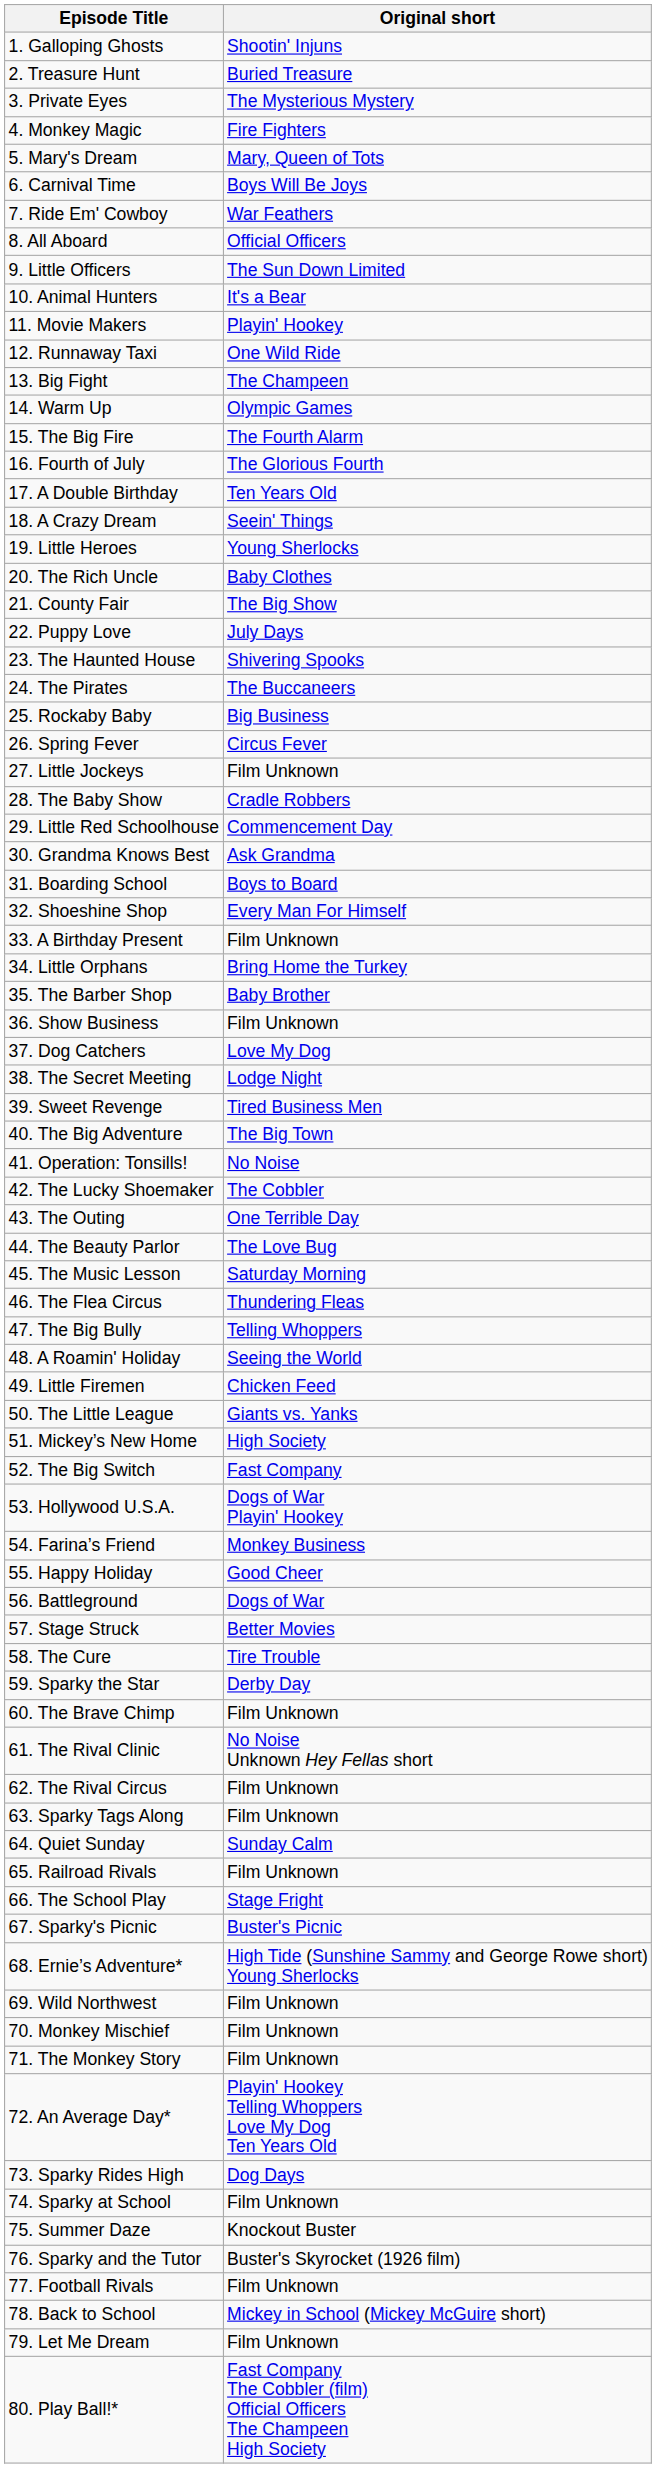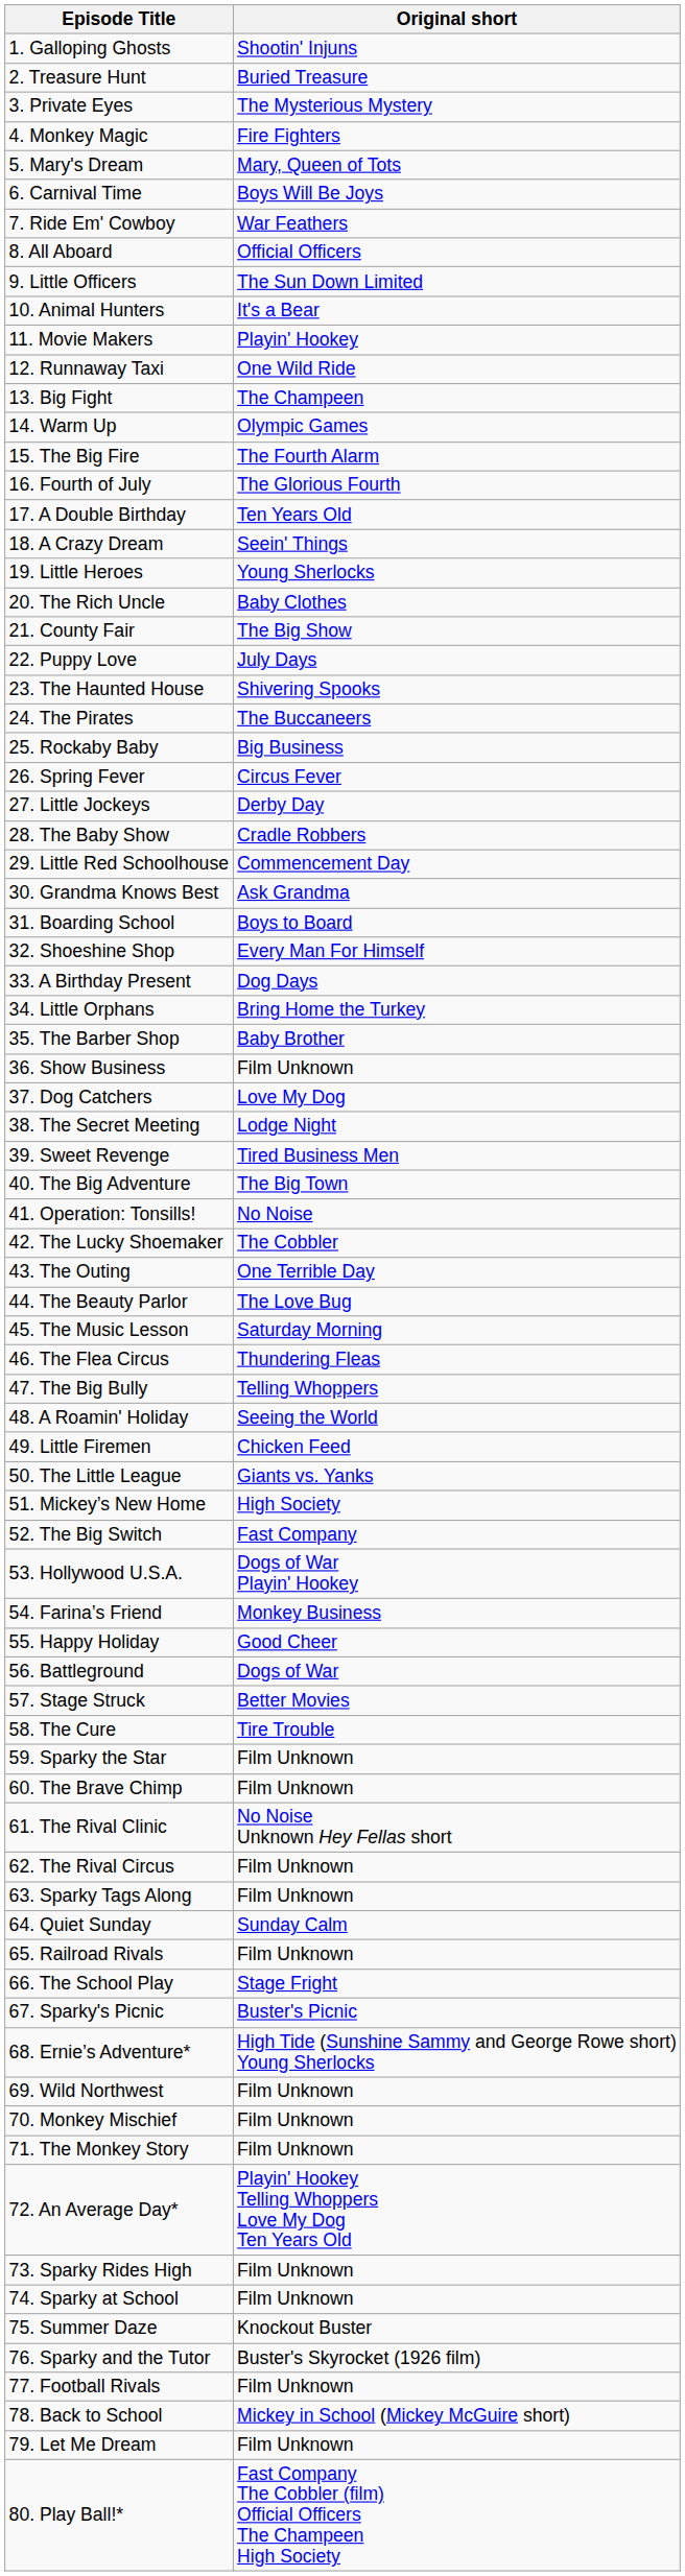 <table class="wikitable">
 <tr>
 <th>Episode Title</th>
 <th>Original short</th>
 </tr>
 <tr>
 <td>1. Galloping Ghosts</td>
 <td><a href='#'>Shootin' Injuns</a></td>
 </tr>
 <tr>
 <td>2. Treasure Hunt</td>
 <td><a href='#'>Buried Treasure</a></td>
 </tr>
 <tr>
 <td>3. Private Eyes</td>
 <td><a href='#'>The Mysterious Mystery</a></td>
 </tr>
 <tr>
 <td>4. Monkey Magic</td>
 <td><a href='#'>Fire Fighters</a></td>
 </tr>
 <tr>
 <td>5. Mary's Dream</td>
 <td><a href='#'>Mary, Queen of Tots</a></td>
 </tr>
 <tr>
 <td>6. Carnival Time</td>
 <td><a href='#'>Boys Will Be Joys</a></td>
 </tr>
 <tr>
 <td>7. Ride Em' Cowboy</td>
 <td><a href='#'>War Feathers</a></td>
 </tr>
 <tr>
 <td>8. All Aboard</td>
 <td><a href='#'>Official Officers</a></td>
 </tr>
 <tr>
 <td>9. Little Officers</td>
 <td><a href='#'>The Sun Down Limited</a></td>
 </tr>
 <tr>
 <td>10. Animal Hunters</td>
 <td><a href='#'>It's a Bear</a></td>
 </tr>
 <tr>
 <td>11. Movie Makers</td>
 <td><a href='#'>Playin' Hookey</a></td>
 </tr>
 <tr>
 <td>12. Runnaway Taxi</td>
 <td><a href='#'>One Wild Ride</a></td>
 </tr>
 <tr>
 <td>13. Big Fight</td>
 <td><a href='#'>The Champeen</a></td>
 </tr>
 <tr>
 <td>14. Warm Up</td>
 <td><a href='#'>Olympic Games</a></td>
 </tr>
 <tr>
 <td>15. The Big Fire</td>
 <td><a href='#'>The Fourth Alarm</a></td>
 </tr>
 <tr>
 <td>16. Fourth of July</td>
 <td><a href='#'>The Glorious Fourth</a></td>
 </tr>
 <tr>
 <td>17. A Double Birthday</td>
 <td><a href='#'>Ten Years Old</a></td>
 </tr>
 <tr>
 <td>18. A Crazy Dream</td>
 <td><a href='#'>Seein' Things</a></td>
 </tr>
 <tr>
 <td>19. Little Heroes</td>
 <td><a href='#'>Young Sherlocks</a></td>
 </tr>
 <tr>
 <td>20. The Rich Uncle</td>
 <td><a href='#'>Baby Clothes</a></td>
 </tr>
 <tr>
 <td>21. County Fair</td>
 <td><a href='#'>The Big Show</a></td>
 </tr>
 <tr>
 <td>22. Puppy Love</td>
 <td><a href='#'>July Days</a></td>
 </tr>
 <tr>
 <td>23. The Haunted House</td>
 <td><a href='#'>Shivering Spooks</a></td>
 </tr>
 <tr>
 <td>24. The Pirates</td>
 <td><a href='#'>The Buccaneers</a></td>
 </tr>
 <tr>
 <td>25. Rockaby Baby</td>
 <td><a href='#'>Big Business</a></td>
 </tr>
 <tr>
 <td>26. Spring Fever</td>
 <td><a href='#'>Circus Fever</a></td>
 </tr>
 <tr>
 <td>27. Little Jockeys</td>
-<td>Film Unknown</td>
+<td><a href='#'>Derby Day</a></td>
 </tr>
 <tr>
 <td>28. The Baby Show</td>
 <td><a href='#'>Cradle Robbers</a></td>
 </tr>
 <tr>
 <td>29. Little Red Schoolhouse</td>
 <td><a href='#'>Commencement Day</a></td>
 </tr>
 <tr>
 <td>30. Grandma Knows Best</td>
 <td><a href='#'>Ask Grandma</a></td>
 </tr>
 <tr>
 <td>31. Boarding School</td>
 <td><a href='#'>Boys to Board</a></td>
 </tr>
 <tr>
 <td>32. Shoeshine Shop</td>
 <td><a href='#'>Every Man For Himself</a></td>
 </tr>
 <tr>
 <td>33. A Birthday Present</td>
-<td>Film Unknown</td>
+<td><a href='#'>Dog Days</a></td>
 </tr>
 <tr>
 <td>34. Little Orphans</td>
 <td><a href='#'>Bring Home the Turkey</a></td>
 </tr>
 <tr>
 <td>35. The Barber Shop</td>
 <td><a href='#'>Baby Brother</a></td>
 </tr>
 <tr>
 <td>36. Show Business</td>
 <td>Film Unknown</td>
 </tr>
 <tr>
 <td>37. Dog Catchers</td>
 <td><a href='#'>Love My Dog</a></td>
 </tr>
 <tr>
 <td>38. The Secret Meeting</td>
 <td><a href='#'>Lodge Night</a></td>
 </tr>
 <tr>
 <td>39. Sweet Revenge</td>
 <td><a href='#'>Tired Business Men</a></td>
 </tr>
 <tr>
 <td>40. The Big Adventure</td>
 <td><a href='#'>The Big Town</a></td>
 </tr>
 <tr>
 <td>41. Operation: Tonsills!</td>
 <td><a href='#'>No Noise</a></td>
 </tr>
 <tr>
 <td>42. The Lucky Shoemaker</td>
 <td><a href='#'>The Cobbler</a></td>
 </tr>
 <tr>
 <td>43. The Outing</td>
 <td><a href='#'>One Terrible Day</a></td>
 </tr>
 <tr>
 <td>44. The Beauty Parlor</td>
 <td><a href='#'>The Love Bug</a></td>
 </tr>
 <tr>
 <td>45. The Music Lesson</td>
 <td><a href='#'>Saturday Morning</a></td>
 </tr>
 <tr>
 <td>46. The Flea Circus</td>
 <td><a href='#'>Thundering Fleas</a></td>
 </tr>
 <tr>
 <td>47. The Big Bully</td>
 <td><a href='#'>Telling Whoppers</a></td>
 </tr>
 <tr>
 <td>48. A Roamin' Holiday</td>
 <td><a href='#'>Seeing the World</a></td>
 </tr>
 <tr>
 <td>49. Little Firemen</td>
 <td><a href='#'>Chicken Feed</a></td>
 </tr>
 <tr>
 <td>50. The Little League</td>
 <td><a href='#'>Giants vs. Yanks</a></td>
 </tr>
 <tr>
 <td>51. Mickey’s New Home</td>
 <td><a href='#'>High Society</a></td>
 </tr>
 <tr>
 <td>52. The Big Switch</td>
 <td><a href='#'>Fast Company</a></td>
 </tr>
 <tr>
 <td>53. Hollywood U.S.A.</td>
 <td><a href='#'>Dogs of War</a><br><a href='#'>Playin' Hookey</a></td>
 </tr>
 <tr>
 <td>54. Farina’s Friend</td>
 <td><a href='#'>Monkey Business</a></td>
 </tr>
 <tr>
 <td>55. Happy Holiday</td>
 <td><a href='#'>Good Cheer</a></td>
 </tr>
 <tr>
 <td>56. Battleground</td>
 <td><a href='#'>Dogs of War</a></td>
 </tr>
 <tr>
 <td>57. Stage Struck</td>
 <td><a href='#'>Better Movies</a></td>
 </tr>
 <tr>
 <td>58. The Cure</td>
 <td><a href='#'>Tire Trouble</a></td>
 </tr>
 <tr>
 <td>59. Sparky the Star</td>
-<td><a href='#'>Derby Day</a></td>
+<td>Film Unknown</td>
 </tr>
 <tr>
 <td>60. The Brave Chimp</td>
 <td>Film Unknown</td>
 </tr>
 <tr>
 <td>61. The Rival Clinic</td>
 <td><a href='#'>No Noise</a><br>Unknown <em>Hey Fellas</em> short</td>
 </tr>
 <tr>
 <td>62. The Rival Circus</td>
 <td>Film Unknown</td>
 </tr>
 <tr>
 <td>63. Sparky Tags Along</td>
 <td>Film Unknown</td>
 </tr>
 <tr>
 <td>64. Quiet Sunday</td>
 <td><a href='#'>Sunday Calm</a></td>
 </tr>
 <tr>
 <td>65. Railroad Rivals</td>
 <td>Film Unknown</td>
 </tr>
 <tr>
 <td>66. The School Play</td>
 <td><a href='#'>Stage Fright</a></td>
 </tr>
 <tr>
 <td>67. Sparky's Picnic</td>
 <td><a href='#'>Buster's Picnic</a></td>
 </tr>
 <tr>
 <td>68. Ernie’s Adventure*</td>
 <td><a href='#'>High Tide</a> (<a href='#'>Sunshine Sammy</a> and George Rowe short)<br><a href='#'>Young Sherlocks</a></td>
 </tr>
 <tr>
 <td>69. Wild Northwest</td>
 <td>Film Unknown</td>
 </tr>
 <tr>
 <td>70. Monkey Mischief</td>
 <td>Film Unknown</td>
 </tr>
 <tr>
 <td>71. The Monkey Story</td>
 <td>Film Unknown</td>
 </tr>
 <tr>
 <td>72. An Average Day*</td>
 <td><a href='#'>Playin' Hookey</a><br><a href='#'>Telling Whoppers</a><br><a href='#'>Love My Dog</a><br><a href='#'>Ten Years Old</a></td>
 </tr>
 <tr>
 <td>73. Sparky Rides High</td>
-<td><a href='#'>Dog Days</a></td>
+<td>Film Unknown</td>
 </tr>
 <tr>
 <td>74. Sparky at School</td>
 <td>Film Unknown</td>
 </tr>
 <tr>
 <td>75. Summer Daze</td>
 <td>Knockout Buster</td>
 </tr>
 <tr>
 <td>76. Sparky and the Tutor</td>
 <td>Buster's Skyrocket (1926 film)</td>
 </tr>
 <tr>
 <td>77. Football Rivals</td>
 <td>Film Unknown</td>
 </tr>
 <tr>
 <td>78. Back to School</td>
 <td><a href='#'>Mickey in School</a> (<a href='#'>Mickey McGuire</a> short)</td>
 </tr>
 <tr>
 <td>79. Let Me Dream</td>
 <td>Film Unknown</td>
 </tr>
 <tr>
 <td>80. Play Ball!*</td>
 <td><a href='#'>Fast Company</a><br><a href='#'>The Cobbler (film)</a><br><a href='#'>Official Officers</a><br><a href='#'>The Champeen</a><br><a href='#'>High Society</a></td>
 </tr>
 </table>
